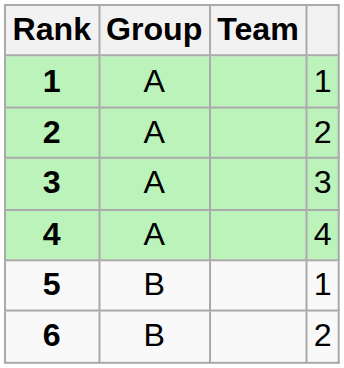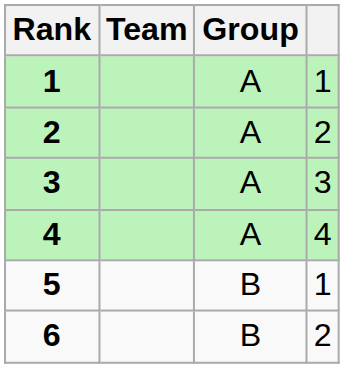 <table class="wikitable" style="text-align:center;">
 <tr>
 <th>Rank</th>
+<th>Team</th>
 <th>Group</th>
-<th>Team</th>
 <th></th>
 </tr>
 <tr bgcolor=#BBF3BB>
 <td><strong>1</strong></td>
+<td align=left></td>
 <td>A</td>
-<td align=left></td>
 <td>1</td>
 </tr>
 <tr bgcolor=#BBF3BB>
 <td><strong>2</strong></td>
+<td align=left></td>
 <td>A</td>
-<td align=left></td>
 <td>2</td>
 </tr>
 <tr bgcolor=#BBF3BB>
 <td><strong>3</strong></td>
+<td align=left></td>
 <td>A</td>
-<td align=left></td>
 <td>3</td>
 </tr>
 <tr bgcolor=#BBF3BB>
 <td><strong>4</strong></td>
+<td align=left></td>
 <td>A</td>
-<td align=left></td>
 <td>4</td>
 </tr>
 <tr>
 <td><strong>5</strong></td>
+<td align=left></td>
 <td>B</td>
-<td align=left></td>
 <td>1</td>
 </tr>
 <tr>
 <td><strong>6</strong></td>
+<td align=left></td>
 <td>B</td>
-<td align=left></td>
 <td>2</td>
 </tr>
 </table>
